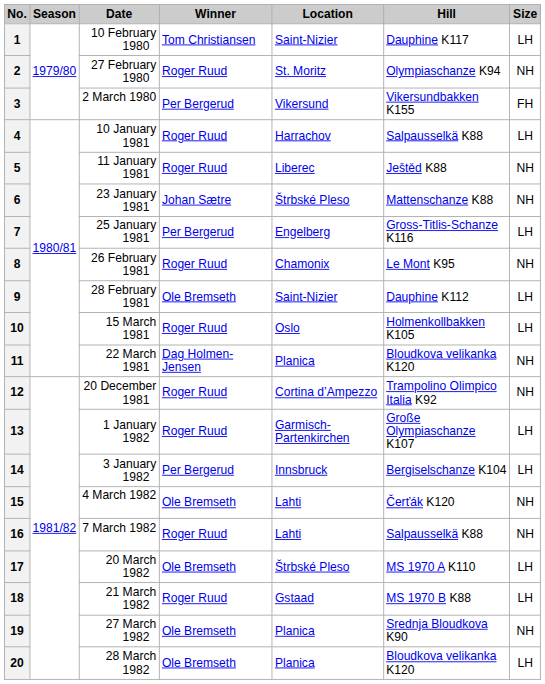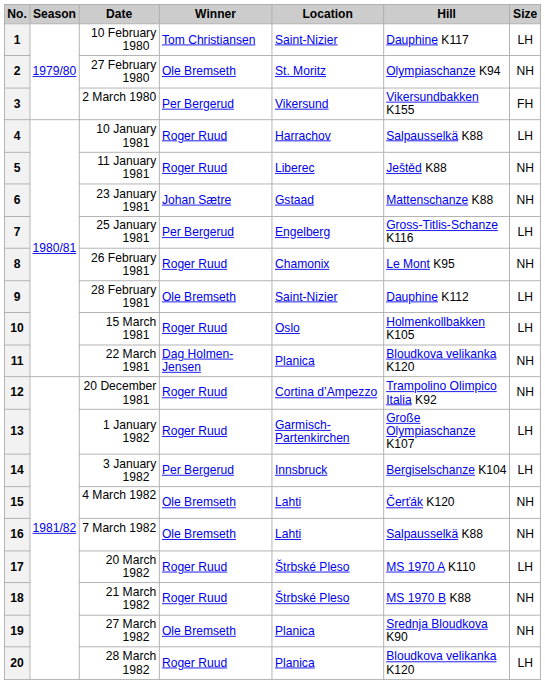 <table class="wikitable plainrowheaders" style="background:#fff; font-size:86%; line-height:15px; border:gray solid 1px; border-collapse:collapse;">
 <tr style="background:#ccc; text-align:center;">
 <th scope="col" style="background:#ccc; width:15px;">No.</th>
 <th scope="col" style="background:#ccc; width:50px;">Season</th>
 <th scope="col" style="background:#ccc; width:120px;">Date</th>
 <th scope="col" style="background:#ccc; width:200px;">Winner</th>
 <th scope="col" style="background:#ccc; width:180px;">Location</th>
 <th scope="col" style="background:#ccc; width:180px;">Hill</th>
 <th scope="col" style="background:#ccc; width:30px;">Size</th>
 </tr>
 <tr>
 <th scope=row style="text-align:center;">1</th>
 <td align=center rowspan=3><a href='#'>1979/80</a></td>
 <td align=right>10 February 1980  </td>
 <td><a href='#'>Tom Christiansen</a></td>
 <td> <a href='#'>Saint-Nizier</a></td>
 <td><a href='#'>Dauphine</a> K117</td>
 <td align=center>LH</td>
 </tr>
 <tr>
 <th scope=row style="text-align:center;">2</th>
 <td align=right>27 February 1980  </td>
-<td><a href='#'>Roger Ruud</a></td>
+<td><a href='#'>Ole Bremseth</a></td>
 <td> <a href='#'>St. Moritz</a></td>
 <td><a href='#'>Olympiaschanze</a> K94</td>
 <td align=center>NH</td>
 </tr>
 <tr>
 <th scope=row style="text-align:center;">3</th>
 <td align=right>2 March 1980  </td>
 <td><a href='#'>Per Bergerud</a></td>
 <td> <a href='#'>Vikersund</a></td>
 <td><a href='#'>Vikersundbakken</a> K155</td>
 <td align=center>FH</td>
 </tr>
 <tr>
 <th scope=row style="text-align:center;">4</th>
 <td align=center rowspan=8><a href='#'>1980/81</a></td>
 <td align=right>10 January 1981  </td>
 <td><a href='#'>Roger Ruud</a></td>
 <td> <a href='#'>Harrachov</a></td>
 <td><a href='#'>Salpausselkä</a> K88</td>
 <td align=center>LH</td>
 </tr>
 <tr>
 <th scope=row style="text-align:center;">5</th>
 <td align=right>11 January 1981  </td>
 <td><a href='#'>Roger Ruud</a></td>
 <td> <a href='#'>Liberec</a></td>
 <td><a href='#'>Ještěd</a> K88</td>
 <td align=center>NH</td>
 </tr>
 <tr>
 <th scope=row style="text-align:center;">6</th>
 <td align=right>23 January 1981  </td>
 <td><a href='#'>Johan Sætre</a></td>
-<td> <a href='#'>Štrbské Pleso</a></td>
+<td> <a href='#'>Gstaad</a></td>
 <td><a href='#'>Mattenschanze</a> K88</td>
 <td align=center>NH</td>
 </tr>
 <tr>
 <th scope=row style="text-align:center;">7</th>
 <td align=right>25 January 1981  </td>
 <td><a href='#'>Per Bergerud</a></td>
 <td> <a href='#'>Engelberg</a></td>
 <td><a href='#'>Gross-Titlis-Schanze</a> K116</td>
 <td align=center>LH</td>
 </tr>
 <tr>
 <th scope=row style="text-align:center;">8</th>
 <td align=right>26 February 1981  </td>
 <td><a href='#'>Roger Ruud</a></td>
 <td> <a href='#'>Chamonix</a></td>
 <td><a href='#'>Le Mont</a> K95</td>
 <td align=center>NH</td>
 </tr>
 <tr>
 <th scope=row style="text-align:center;">9</th>
 <td align=right>28 February 1981  </td>
 <td><a href='#'>Ole Bremseth</a></td>
 <td> <a href='#'>Saint-Nizier</a></td>
 <td><a href='#'>Dauphine</a> K112</td>
 <td align=center>LH</td>
 </tr>
 <tr>
 <th scope=row style="text-align:center;">10</th>
 <td align=right>15 March 1981  </td>
 <td><a href='#'>Roger Ruud</a></td>
 <td> <a href='#'>Oslo</a></td>
 <td><a href='#'>Holmenkollbakken</a> K105</td>
 <td align=center>LH</td>
 </tr>
 <tr>
 <th scope=row style="text-align:center;">11</th>
 <td align=right>22 March 1981  </td>
 <td><a href='#'>Dag Holmen-Jensen</a></td>
 <td> <a href='#'>Planica</a></td>
 <td><a href='#'>Bloudkova velikanka</a> K120</td>
 <td align=center>NH</td>
 </tr>
 <tr>
 <th scope=row style="text-align:center;">12</th>
 <td align=center rowspan=9><a href='#'>1981/82</a></td>
 <td align=right>20 December 1981  </td>
 <td><a href='#'>Roger Ruud</a></td>
 <td> <a href='#'>Cortina d’Ampezzo</a></td>
 <td><a href='#'>Trampolino Olimpico Italia</a> K92</td>
 <td align=center>NH</td>
 </tr>
 <tr>
 <th scope=row style="text-align:center;">13</th>
 <td align=right>1 January 1982  </td>
 <td><a href='#'>Roger Ruud</a></td>
 <td> <a href='#'>Garmisch-Partenkirchen</a></td>
 <td><a href='#'>Große Olympiaschanze</a> K107</td>
 <td align=center>LH</td>
 </tr>
 <tr>
 <th scope=row style="text-align:center;">14</th>
 <td align=right>3 January 1982  </td>
 <td><a href='#'>Per Bergerud</a></td>
 <td> <a href='#'>Innsbruck</a></td>
 <td><a href='#'>Bergiselschanze</a> K104</td>
 <td align=center>LH</td>
 </tr>
 <tr>
 <th scope=row style="text-align:center;">15</th>
 <td align=right>4 March 1982  </td>
 <td><a href='#'>Ole Bremseth</a></td>
 <td> <a href='#'>Lahti</a></td>
 <td><a href='#'>Čerťák</a> K120</td>
 <td align=center>NH</td>
 </tr>
 <tr>
 <th scope=row style="text-align:center;">16</th>
 <td align=right>7 March 1982  </td>
-<td><a href='#'>Roger Ruud</a></td>
+<td><a href='#'>Ole Bremseth</a></td>
 <td> <a href='#'>Lahti</a></td>
 <td><a href='#'>Salpausselkä</a> K88</td>
 <td align=center>NH</td>
 </tr>
 <tr>
 <th scope=row style="text-align:center;">17</th>
 <td align=right>20 March 1982  </td>
-<td><a href='#'>Ole Bremseth</a></td>
+<td><a href='#'>Roger Ruud</a></td>
 <td> <a href='#'>Štrbské Pleso</a></td>
 <td><a href='#'>MS 1970 A</a> K110</td>
 <td align=center>LH</td>
 </tr>
 <tr>
 <th scope=row style="text-align:center;">18</th>
 <td align=right>21 March 1982  </td>
 <td><a href='#'>Roger Ruud</a></td>
-<td> <a href='#'>Gstaad</a></td>
+<td> <a href='#'>Štrbské Pleso</a></td>
 <td><a href='#'>MS 1970 B</a> K88</td>
-<td align=center>LH</td>
+<td align=center>NH</td>
 </tr>
 <tr>
 <th scope=row style="text-align:center;">19</th>
 <td align=right>27 March 1982  </td>
 <td><a href='#'>Ole Bremseth</a></td>
 <td> <a href='#'>Planica</a></td>
 <td><a href='#'>Srednja Bloudkova</a> K90</td>
 <td align=center>NH</td>
 </tr>
 <tr>
 <th scope=row style="text-align:center;">20</th>
 <td align=right>28 March 1982  </td>
-<td><a href='#'>Ole Bremseth</a></td>
+<td><a href='#'>Roger Ruud</a></td>
 <td> <a href='#'>Planica</a></td>
 <td><a href='#'>Bloudkova velikanka</a> K120</td>
 <td align=center>LH</td>
 </tr>
 </table>
